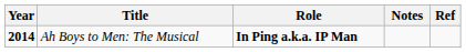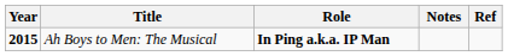 <table class="wikitable" style="width:550px">
 <tr>
 <th width="10">Year</th>
 <th>Title</th>
 <th>Role</th>
 <th>Notes</th>
 <th>Ref</th>
 </tr>
 <tr>
-<td><strong>2014</strong></td>
+<td><strong>2015</strong></td>
 <td><em>Ah Boys to Men: The Musical</em></td>
 <td><strong>In Ping a.k.a. IP Man</strong></td>
 <td></td>
 <td></td>
 </tr>
 </table>
